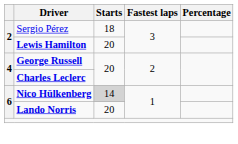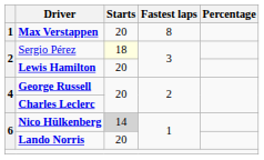 <table class="wikitable" style="text-align:center">
 <tr>
 <th></th>
 <th>Driver</th>
 <th>Starts</th>
 <th>Fastest laps</th>
 <th>Percentage</th>
 </tr>
 <tr>
+<th>1</th>
+<td align=left> <strong><a href='#'>Max Verstappen</a></strong></td>
+<td>20</td>
+<td>8</td>
+<td></td>
+</tr>
+<tr>
 <th rowspan="2">2</th>
 <td align=left> <a href='#'>Sergio Pérez</a></td>
-<td>18</td>
+<td style="background: lightyellow;">18</td>
 <td rowspan="2">3</td>
 <td></td>
 </tr>
 <tr>
 <td align="left"> <strong><a href='#'>Lewis Hamilton</a></strong></td>
 <td>20</td>
 <td></td>
 </tr>
 <tr>
 <th rowspan="2">4</th>
 <td align=left> <strong><a href='#'>George Russell</a></strong></td>
 <td rowspan="2">20</td>
 <td rowspan="2">2</td>
 <td rowspan="2"></td>
 </tr>
 <tr>
 <td align="left"> <strong><a href='#'>Charles Leclerc</a></strong></td>
 </tr>
 <tr>
 <th rowspan="2">6</th>
 <td align="left"> <strong><a href='#'>Nico Hülkenberg</a></strong></td>
 <td style="background: lightgrey;">14</td>
 <td rowspan="2">1</td>
 <td></td>
 </tr>
 <tr>
 <td align="left"> <strong><a href='#'>Lando Norris</a></strong></td>
 <td>20</td>
 <td></td>
 </tr>
 <tr>
 <td colspan=5></td>
 </tr>
 </table>
